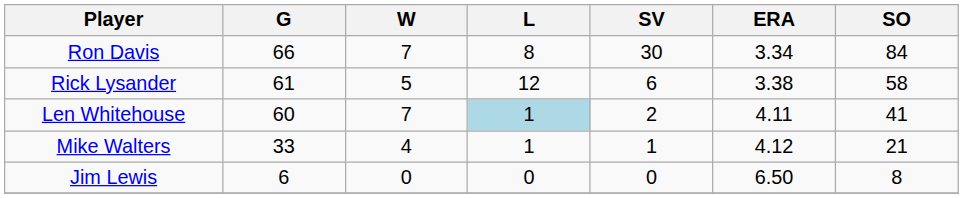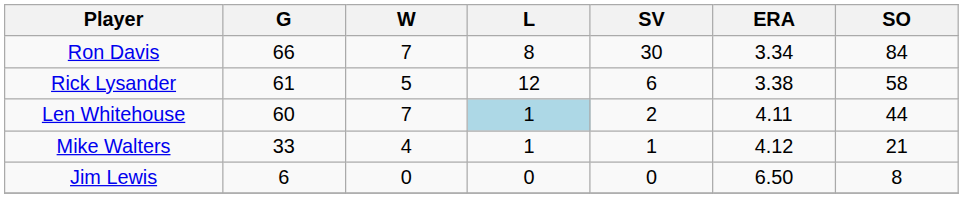 <table class="wikitable sortable">
 <tr>
 <th bgcolor="#DDDDFF" width="16%">Player</th>
 <th bgcolor="#DDDDFF" width="9%">G</th>
 <th bgcolor="#DDDDFF" width="9%">W</th>
 <th bgcolor="#DDDDFF" width="9%">L</th>
 <th bgcolor="#DDDDFF" width="9%">SV</th>
 <th bgcolor="#DDDDFF" width="9%">ERA</th>
 <th bgcolor="#DDDDFF" width="9%">SO</th>
 </tr>
 <tr align="center">
 <td><a href='#'>Ron Davis</a></td>
 <td>66</td>
 <td>7</td>
 <td>8</td>
 <td>30</td>
 <td>3.34</td>
 <td>84</td>
 </tr>
 <tr align="center">
 <td><a href='#'>Rick Lysander</a></td>
 <td>61</td>
 <td>5</td>
 <td>12</td>
 <td>6</td>
 <td>3.38</td>
 <td>58</td>
 </tr>
 <tr align=center>
 <td><a href='#'>Len Whitehouse</a></td>
 <td>60</td>
 <td>7</td>
 <td style="background: lightblue;">1</td>
 <td>2</td>
 <td>4.11</td>
-<td>41</td>
+<td>44</td>
 </tr>
 <tr align=center>
 <td><a href='#'>Mike Walters</a></td>
 <td>33</td>
 <td>4</td>
 <td>1</td>
 <td>1</td>
 <td>4.12</td>
 <td>21</td>
 </tr>
 <tr align=center>
 <td><a href='#'>Jim Lewis</a></td>
 <td>6</td>
 <td>0</td>
 <td>0</td>
 <td>0</td>
 <td>6.50</td>
 <td>8</td>
 </tr>
 <tr align="center">
 </tr>
 </table>
